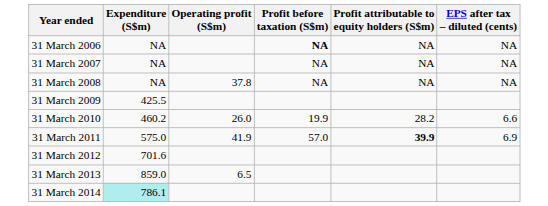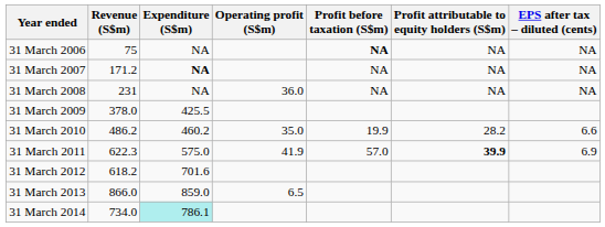 <table class="wikitable sortable" style="margin:1em auto; font-size:97%; text-align:right;">
 <tr>
 <th>Year ended</th>
+<th>Revenue<br>(S$m)</th>
 <th>Expenditure<br>(S$m)</th>
 <th>Operating profit<br>(S$m)</th>
 <th>Profit before<br>taxation (S$m)</th>
 <th>Profit attributable to<br>equity holders (S$m)</th>
 <th><a href='#'>EPS</a> after tax<br>– diluted (cents)</th>
 </tr>
 <tr>
 <td>31 March 2006</td>
+<td>75</td>
 <td>NA</td>
 <td></td>
 <td><strong>NA</strong></td>
 <td>NA</td>
 <td>NA</td>
 </tr>
 <tr>
 <td>31 March 2007</td>
-<td>NA</td>
+<td>171.2</td>
+<td><strong>NA</strong></td>
 <td></td>
 <td>NA</td>
 <td>NA</td>
 <td>NA</td>
 </tr>
 <tr>
 <td>31 March 2008</td>
+<td>231</td>
 <td>NA</td>
-<td>37.8</td>
+<td>36.0</td>
 <td>NA</td>
 <td>NA</td>
 <td>NA</td>
 </tr>
 <tr>
 <td>31 March 2009</td>
+<td>378.0</td>
 <td>425.5</td>
 <td></td>
 <td></td>
 <td></td>
 <td></td>
 </tr>
 <tr>
 <td>31 March 2010</td>
+<td>486.2</td>
 <td>460.2</td>
-<td>26.0</td>
+<td>35.0</td>
 <td>19.9</td>
 <td>28.2</td>
 <td>6.6</td>
 </tr>
 <tr>
 <td>31 March 2011</td>
+<td>622.3</td>
 <td>575.0</td>
 <td>41.9</td>
 <td>57.0</td>
 <td><strong>39.9</strong></td>
 <td>6.9</td>
 </tr>
 <tr>
 <td>31 March 2012</td>
+<td>618.2</td>
 <td>701.6</td>
 <td></td>
 <td></td>
 <td></td>
 <td></td>
 </tr>
 <tr>
 <td>31 March 2013</td>
+<td>866.0</td>
 <td>859.0</td>
 <td>6.5</td>
 <td></td>
 <td></td>
 <td></td>
 </tr>
 <tr>
 <td>31 March 2014</td>
+<td>734.0</td>
 <td style="background: paleturquoise;">786.1</td>
 <td></td>
 <td></td>
 <td></td>
 <td></td>
 </tr>
 </table>
